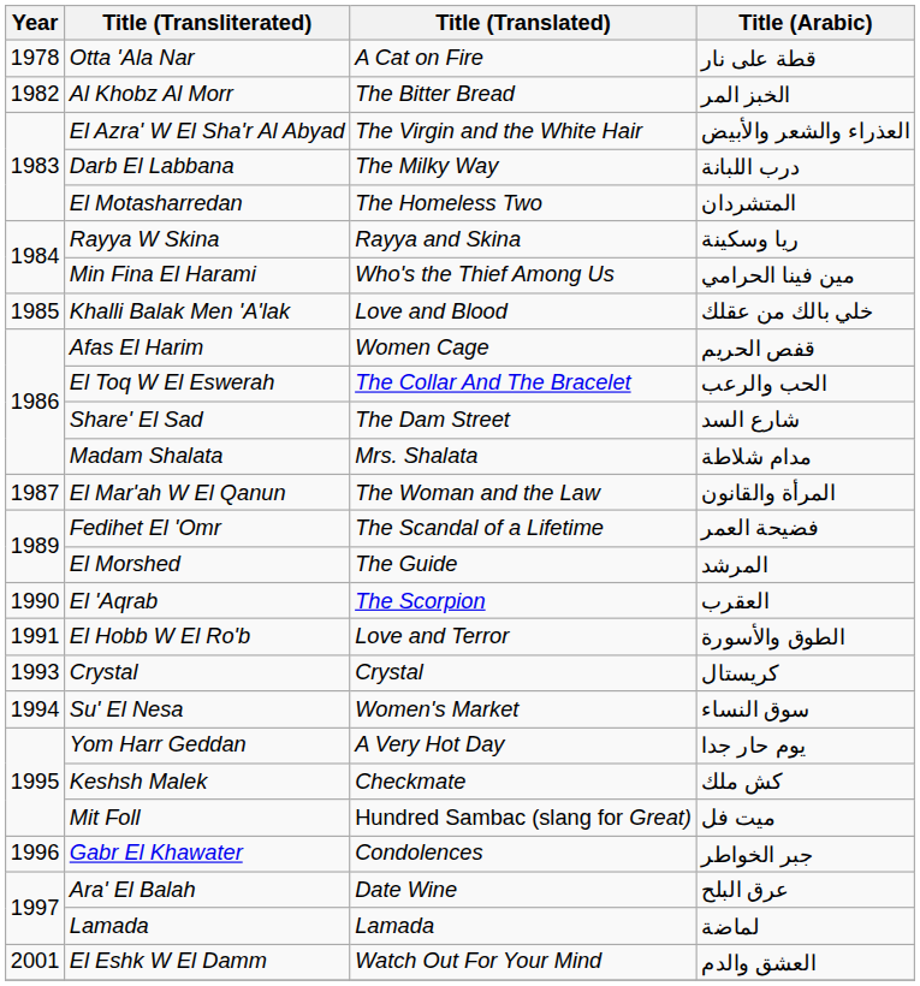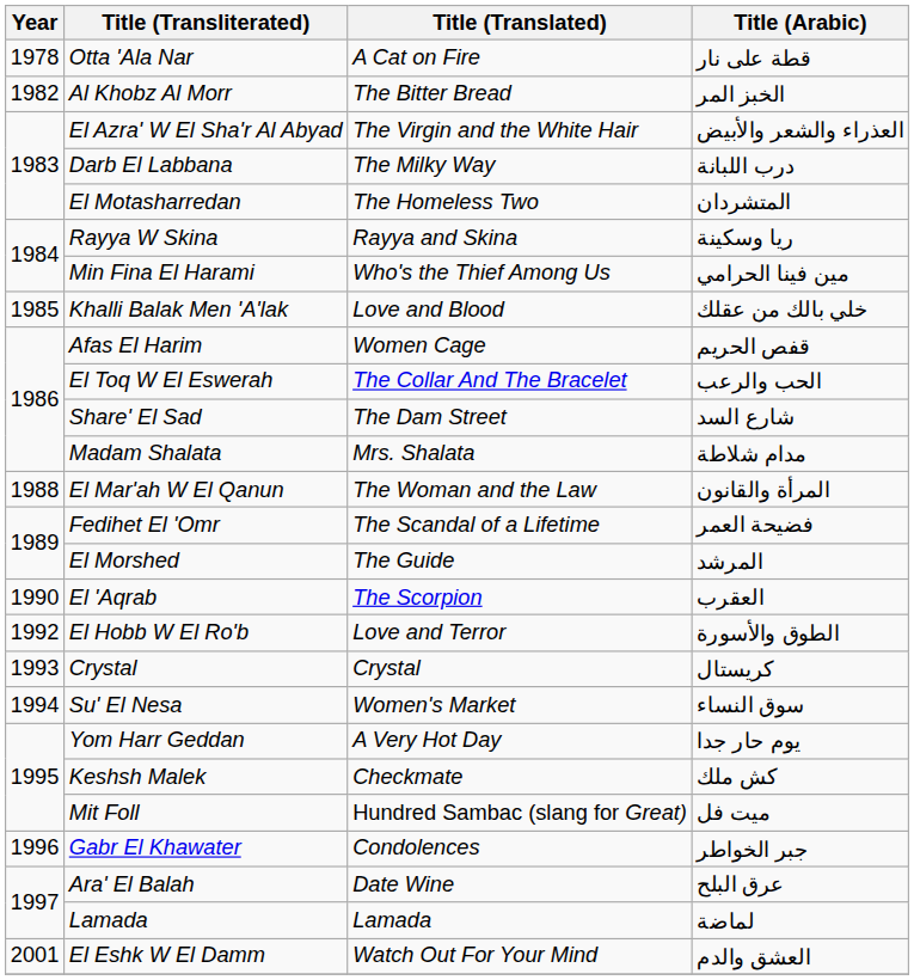 <table class="wikitable">
 <tr>
 <th>Year</th>
 <th>Title (Transliterated)</th>
 <th>Title (Translated)</th>
 <th>Title (Arabic)</th>
 </tr>
 <tr>
 <td>1978</td>
 <td><em>Otta 'Ala Nar</em></td>
 <td><em>A Cat on Fire</em></td>
 <td>قطة على نار</td>
 </tr>
 <tr>
 <td>1982</td>
 <td><em>Al Khobz Al Morr</em></td>
 <td><em>The Bitter Bread</em></td>
 <td>الخبز المر</td>
 </tr>
 <tr>
 <td rowspan="3">1983</td>
 <td><em>El Azra'  W El Sha'r Al Abyad</em></td>
 <td><em>The Virgin and the White Hair</em></td>
 <td>العذراء والشعر والأبيض</td>
 </tr>
 <tr>
 <td><em>Darb El Labbana</em></td>
 <td><em>The Milky Way</em></td>
 <td>درب اللبانة</td>
 </tr>
 <tr>
 <td><em>El Motasharredan</em></td>
 <td><em>The Homeless Two</em></td>
 <td>المتشردان</td>
 </tr>
 <tr>
 <td rowspan="2">1984</td>
 <td><em>Rayya W Skina</em></td>
 <td><em>Rayya and Skina</em></td>
 <td>ريا وسكينة</td>
 </tr>
 <tr>
 <td><em>Min Fina El Harami</em></td>
 <td><em>Who's the Thief Among Us</em></td>
 <td>مين فينا الحرامي</td>
 </tr>
 <tr>
 <td>1985</td>
 <td><em>Khalli Balak Men 'A'lak</em></td>
 <td><em>Love and Blood</em></td>
 <td>خلي بالك من عقلك</td>
 </tr>
 <tr>
 <td rowspan="4">1986</td>
 <td><em>Afas El Harim</em></td>
 <td><em> Women Cage</em></td>
 <td>قفص الحريم</td>
 </tr>
 <tr>
 <td><em>El Toq W El Eswerah</em></td>
 <td><em><a href='#'>The Collar And  The Bracelet</a></em></td>
 <td>الحب والرعب</td>
 </tr>
 <tr>
 <td><em>Share' El Sad</em></td>
 <td><em>The Dam Street</em></td>
 <td>شارع السد</td>
 </tr>
 <tr>
 <td><em>Madam Shalata</em></td>
 <td><em>Mrs. Shalata</em></td>
 <td>مدام شلاطة</td>
 </tr>
 <tr>
-<td>1987</td>
+<td>1988</td>
 <td><em>El Mar'ah W El Qanun</em></td>
 <td><em>The Woman and the Law</em></td>
 <td>المرأة والقانون</td>
 </tr>
 <tr>
 <td rowspan="2">1989</td>
 <td><em>Fedihet El 'Omr</em></td>
 <td><em>The Scandal of a Lifetime</em></td>
 <td>فضيحة العمر</td>
 </tr>
 <tr>
 <td><em>El Morshed</em></td>
 <td><em>The Guide</em></td>
 <td>المرشد</td>
 </tr>
 <tr>
 <td>1990</td>
 <td><em>El 'Aqrab</em></td>
 <td><em><a href='#'>The Scorpion</a></em></td>
 <td>العقرب</td>
 </tr>
 <tr>
-<td>1991</td>
+<td>1992</td>
 <td><em>El Hobb W El Ro'b</em></td>
 <td><em>Love and Terror</em></td>
 <td>الطوق والأسورة</td>
 </tr>
 <tr>
 <td>1993</td>
 <td><em>Crystal</em></td>
 <td><em>Crystal</em></td>
 <td>كريستال</td>
 </tr>
 <tr>
 <td>1994</td>
 <td><em>Su' El Nesa</em></td>
 <td><em>Women's Market</em></td>
 <td>سوق النساء</td>
 </tr>
 <tr>
 <td rowspan="3">1995</td>
 <td><em>Yom Harr Geddan</em></td>
 <td><em>A Very Hot Day</em></td>
 <td>يوم حار جدا</td>
 </tr>
 <tr>
 <td><em>Keshsh Malek</em></td>
 <td><em>Checkmate</em></td>
 <td>كش ملك</td>
 </tr>
 <tr>
 <td><em>Mit Foll</em></td>
 <td>Hundred Sambac (slang for <em>Great)</em></td>
 <td>ميت فل</td>
 </tr>
 <tr>
 <td>1996</td>
 <td><em><a href='#'>Gabr El Khawater</a></em></td>
 <td><em>Condolences</em></td>
 <td>جبر الخواطر</td>
 </tr>
 <tr>
 <td rowspan="2">1997</td>
 <td><em>Ara' El Balah</em></td>
 <td><em>Date Wine</em></td>
 <td>عرق البلح</td>
 </tr>
 <tr>
 <td><em>Lamada</em></td>
 <td><em>Lamada</em></td>
 <td>لماضة</td>
 </tr>
 <tr>
 <td>2001</td>
 <td><em>El Eshk W El Damm</em></td>
 <td><em>Watch Out For Your Mind</em></td>
 <td>العشق والدم</td>
 </tr>
 <tr>
 </tr>
 </table>
